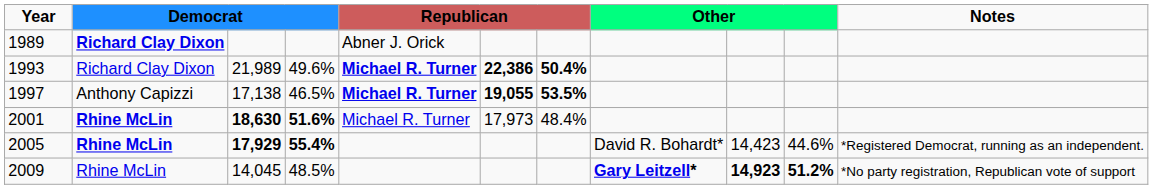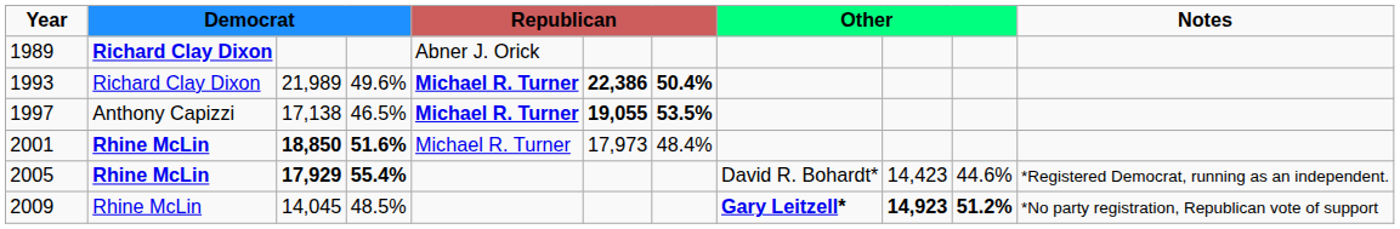 <table class="wikitable">
 <tr>
 <td width=60px                    align=center><strong>Year</strong></td>
 <td colspan=3 bgcolor=DodgerBlue  align=center><strong>Democrat</strong></td>
 <td colspan=3 bgcolor=IndianRed   align=center><strong>Republican</strong></td>
 <td colspan=3 bgcolor=SpringGreen align=center><strong>Other</strong></td>
 <td align=center><strong>Notes</strong></td>
 </tr>
 <tr>
 <td>1989</td>
 <td><strong><a href='#'>Richard Clay Dixon</a></strong></td>
 <td></td>
 <td></td>
 <td>Abner J. Orick</td>
 <td></td>
 <td></td>
 <td> </td>
 <td></td>
 <td></td>
 <td></td>
 </tr>
 <tr>
 <td>1993</td>
 <td><a href='#'>Richard Clay Dixon</a></td>
 <td>21,989</td>
 <td>49.6%</td>
 <td><strong><a href='#'>Michael R. Turner</a></strong></td>
 <td><strong>22,386</strong></td>
 <td><strong>50.4%</strong></td>
 <td> </td>
 <td></td>
 <td></td>
 <td></td>
 </tr>
 <tr>
 <td>1997</td>
 <td>Anthony Capizzi</td>
 <td>17,138</td>
 <td>46.5%</td>
 <td><strong><a href='#'>Michael R. Turner</a></strong></td>
 <td><strong>19,055</strong></td>
 <td><strong>53.5%</strong></td>
 <td> </td>
 <td></td>
 <td></td>
 <td></td>
 </tr>
 <tr>
 <td>2001</td>
 <td><strong><a href='#'>Rhine McLin</a></strong></td>
-<td><strong>18,630</strong></td>
+<td><strong>18,850</strong></td>
 <td><strong>51.6%</strong></td>
 <td><a href='#'>Michael R. Turner</a></td>
 <td>17,973</td>
 <td>48.4%</td>
 <td> </td>
 <td></td>
 <td></td>
 <td></td>
 </tr>
 <tr>
 <td>2005</td>
 <td><strong><a href='#'>Rhine McLin</a></strong></td>
 <td><strong>17,929</strong></td>
 <td><strong>55.4%</strong></td>
 <td> </td>
 <td></td>
 <td></td>
 <td>David R. Bohardt*</td>
 <td>14,423</td>
 <td>44.6%</td>
 <td><small>*Registered Democrat, running as an independent.</small></td>
 </tr>
 <tr>
 <td>2009</td>
 <td><a href='#'>Rhine McLin</a></td>
 <td>14,045</td>
 <td>48.5%</td>
 <td> </td>
 <td></td>
 <td></td>
 <td><strong><a href='#'>Gary Leitzell</a>*</strong></td>
 <td><strong>14,923</strong></td>
 <td><strong>51.2%</strong></td>
 <td><small>*No party registration, Republican vote of support</small></td>
 </tr>
 </table>
